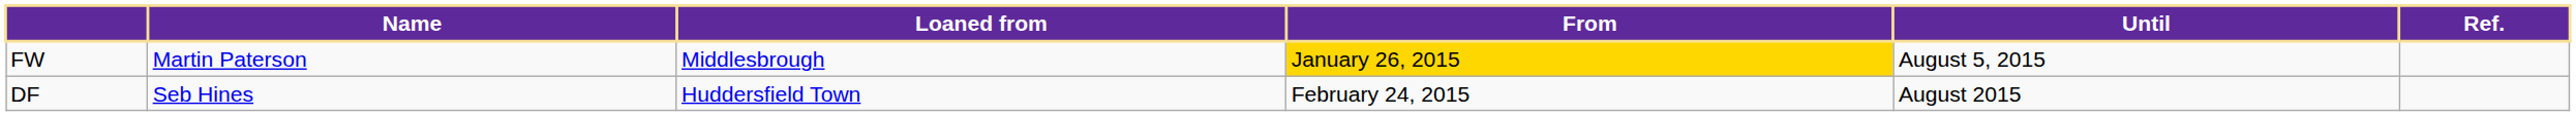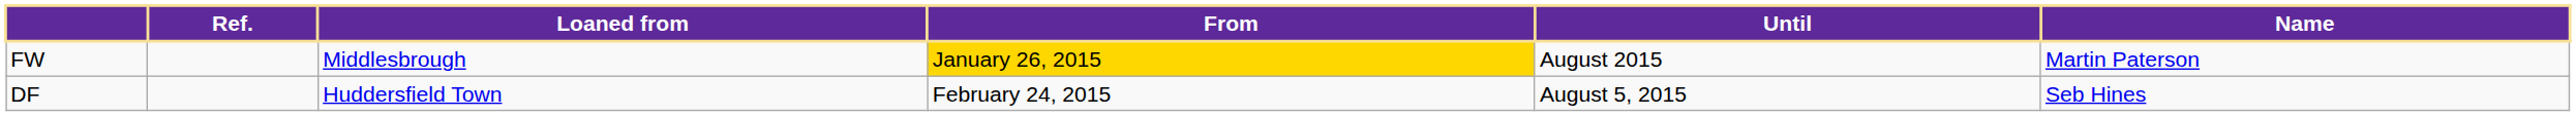 <table class="wikitable" style="width:90%; text-align:center; font-size:95%; text-align:left;">
 <tr>
 <th style="background:#5E299A; color:white; border:2px solid #F8E196;"></th>
-<th style="background:#5E299A; color:white; border:2px solid #F8E196;">Name</th>
+<th style="background:#5E299A; color:white; border:2px solid #F8E196;">Ref.</th>
 <th style="background:#5E299A; color:white; border:2px solid #F8E196;">Loaned from</th>
 <th style="background:#5E299A; color:white; border:2px solid #F8E196;">From</th>
 <th style="background:#5E299A; color:white; border:2px solid #F8E196;">Until</th>
-<th style="background:#5E299A; color:white; border:2px solid #F8E196;">Ref.</th>
+<th style="background:#5E299A; color:white; border:2px solid #F8E196;">Name</th>
 </tr>
 <tr>
 <td>FW</td>
-<td> <a href='#'>Martin Paterson</a></td>
+<td></td>
 <td> <a href='#'>Middlesbrough</a></td>
 <td style="background: gold;">January 26, 2015</td>
-<td>August 5, 2015</td>
-<td></td>
+<td>August 2015</td>
+<td> <a href='#'>Martin Paterson</a></td>
 </tr>
 <tr>
 <td>DF</td>
-<td> <a href='#'>Seb Hines</a></td>
+<td></td>
 <td> <a href='#'>Huddersfield Town</a></td>
 <td>February 24, 2015</td>
-<td>August 2015</td>
-<td></td>
+<td>August 5, 2015</td>
+<td> <a href='#'>Seb Hines</a></td>
 </tr>
 </table>
